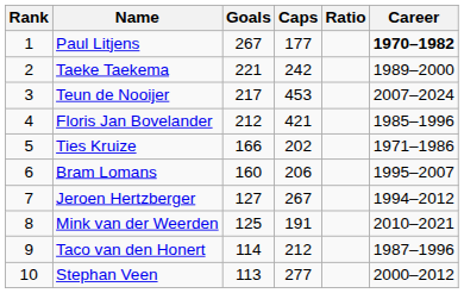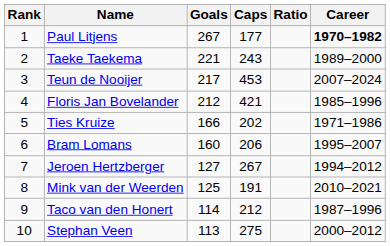 <table class="wikitable sortable" style="text-align:center;">
 <tr>
 <th>Rank</th>
 <th>Name</th>
 <th>Goals</th>
 <th>Caps</th>
 <th>Ratio</th>
 <th>Career</th>
 </tr>
 <tr>
 <td>1</td>
 <td align=left><a href='#'>Paul Litjens</a></td>
 <td>267</td>
 <td>177</td>
 <td></td>
 <td><strong>1970–1982</strong></td>
 </tr>
 <tr>
 <td>2</td>
 <td align=left><a href='#'>Taeke Taekema</a></td>
 <td>221</td>
-<td>242</td>
+<td>243</td>
 <td></td>
 <td>1989–2000</td>
 </tr>
 <tr>
 <td>3</td>
 <td align=left><a href='#'>Teun de Nooijer</a></td>
 <td>217</td>
 <td>453</td>
 <td></td>
 <td>2007–2024</td>
 </tr>
 <tr>
 <td>4</td>
 <td align=left><a href='#'>Floris Jan Bovelander</a></td>
 <td>212</td>
 <td>421</td>
 <td></td>
 <td>1985–1996</td>
 </tr>
 <tr>
 <td>5</td>
 <td align=left><a href='#'>Ties Kruize</a></td>
 <td>166</td>
 <td>202</td>
 <td></td>
 <td>1971–1986</td>
 </tr>
 <tr>
 <td>6</td>
 <td align=left><a href='#'>Bram Lomans</a></td>
 <td>160</td>
 <td>206</td>
 <td></td>
 <td>1995–2007</td>
 </tr>
 <tr>
 <td>7</td>
 <td align=left><a href='#'>Jeroen Hertzberger</a></td>
 <td>127</td>
 <td>267</td>
 <td></td>
 <td>1994–2012</td>
 </tr>
 <tr>
 <td>8</td>
 <td align=left><a href='#'>Mink van der Weerden</a></td>
 <td>125</td>
 <td>191</td>
 <td></td>
 <td>2010–2021</td>
 </tr>
 <tr>
 <td>9</td>
 <td align=left><a href='#'>Taco van den Honert</a></td>
 <td>114</td>
 <td>212</td>
 <td></td>
 <td>1987–1996</td>
 </tr>
 <tr>
 <td>10</td>
 <td align=left><a href='#'>Stephan Veen</a></td>
 <td>113</td>
-<td>277</td>
+<td>275</td>
 <td></td>
 <td>2000–2012</td>
 </tr>
 </table>
